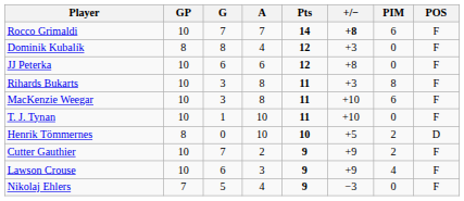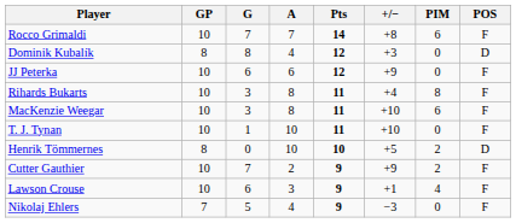 <table class="wikitable sortable" style="text-align:center;">
 <tr>
 <th style="width:225px;">Player</th>
 <th style="width:50px;">GP</th>
 <th style="width:50px;">G</th>
 <th style="width:50px;">A</th>
 <th style="width:60px;">Pts</th>
 <th style="width:60px;">+/−</th>
 <th style="width:50px;">PIM</th>
 <th style="width:60px;">POS</th>
 </tr>
 <tr>
 <td style="text-align:left;"> <a href='#'>Rocco Grimaldi</a></td>
 <td>10</td>
 <td>7</td>
 <td>7</td>
 <td><strong>14</strong></td>
-<td><strong>+8</strong></td>
+<td>+8</td>
 <td>6</td>
 <td>F</td>
 </tr>
 <tr>
 <td style="text-align:left;"> <a href='#'>Dominik Kubalík</a></td>
 <td>8</td>
 <td>8</td>
 <td>4</td>
 <td><strong>12</strong></td>
 <td>+3</td>
 <td>0</td>
-<td>F</td>
+<td>D</td>
 </tr>
 <tr>
 <td style="text-align:left;"> <a href='#'>JJ Peterka</a></td>
 <td>10</td>
 <td>6</td>
 <td>6</td>
 <td><strong>12</strong></td>
-<td>+8</td>
+<td>+9</td>
 <td>0</td>
 <td>F</td>
 </tr>
 <tr>
 <td style="text-align:left;"> <a href='#'>Rihards Bukarts</a></td>
 <td>10</td>
 <td>3</td>
 <td>8</td>
 <td><strong>11</strong></td>
-<td>+3</td>
+<td>+4</td>
 <td>8</td>
 <td>F</td>
 </tr>
 <tr>
 <td style="text-align:left;"> <a href='#'>MacKenzie Weegar</a></td>
 <td>10</td>
 <td>3</td>
 <td>8</td>
 <td><strong>11</strong></td>
 <td>+10</td>
 <td>6</td>
 <td>F</td>
 </tr>
 <tr>
 <td style="text-align:left;"> <a href='#'>T. J. Tynan</a></td>
 <td>10</td>
 <td>1</td>
 <td>10</td>
 <td><strong>11</strong></td>
 <td>+10</td>
 <td>0</td>
 <td>F</td>
 </tr>
 <tr>
 <td style="text-align:left;"> <a href='#'>Henrik Tömmernes</a></td>
 <td>8</td>
 <td>0</td>
 <td>10</td>
 <td><strong>10</strong></td>
 <td>+5</td>
 <td>2</td>
 <td>D</td>
 </tr>
 <tr>
 <td style="text-align:left;"> <a href='#'>Cutter Gauthier</a></td>
 <td>10</td>
 <td>7</td>
 <td>2</td>
 <td><strong>9</strong></td>
 <td>+9</td>
 <td>2</td>
 <td>F</td>
 </tr>
 <tr>
 <td style="text-align:left;"> <a href='#'>Lawson Crouse</a></td>
 <td>10</td>
 <td>6</td>
 <td>3</td>
 <td><strong>9</strong></td>
-<td>+9</td>
+<td>+1</td>
 <td>4</td>
 <td>F</td>
 </tr>
 <tr>
 <td style="text-align:left;"> <a href='#'>Nikolaj Ehlers</a></td>
 <td>7</td>
 <td>5</td>
 <td>4</td>
 <td><strong>9</strong></td>
 <td>−3</td>
 <td>0</td>
 <td>F</td>
 </tr>
 </table>
